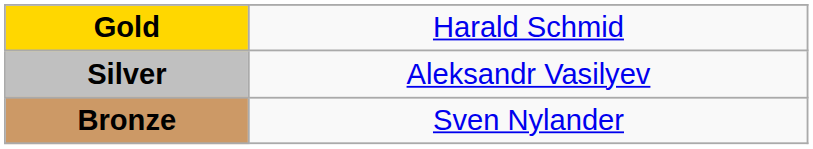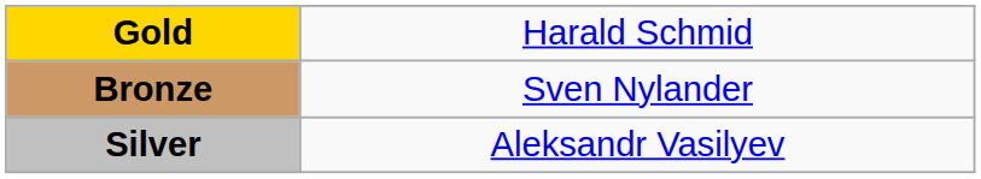 <table class="wikitable" style="text-align:center; " width="35%">
 <tr>
 <td bgcolor="gold"><strong>Gold</strong></td>
 <td><a href='#'>Harald Schmid</a><br>  <small><em></em></small></td>
 </tr>
 <tr>
+<td bgcolor="CC9966"><strong>Bronze</strong></td>
+<td><a href='#'>Sven Nylander</a><br>  <small><em></em></small></td>
+</tr>
+<tr>
 <td bgcolor="silver"><strong>Silver</strong></td>
 <td><a href='#'>Aleksandr Vasilyev</a><br>  <small><em></em></small></td>
 </tr>
-<tr>
-<td bgcolor="CC9966"><strong>Bronze</strong></td>
-<td><a href='#'>Sven Nylander</a><br>  <small><em></em></small></td>
-</tr>
 </table>
